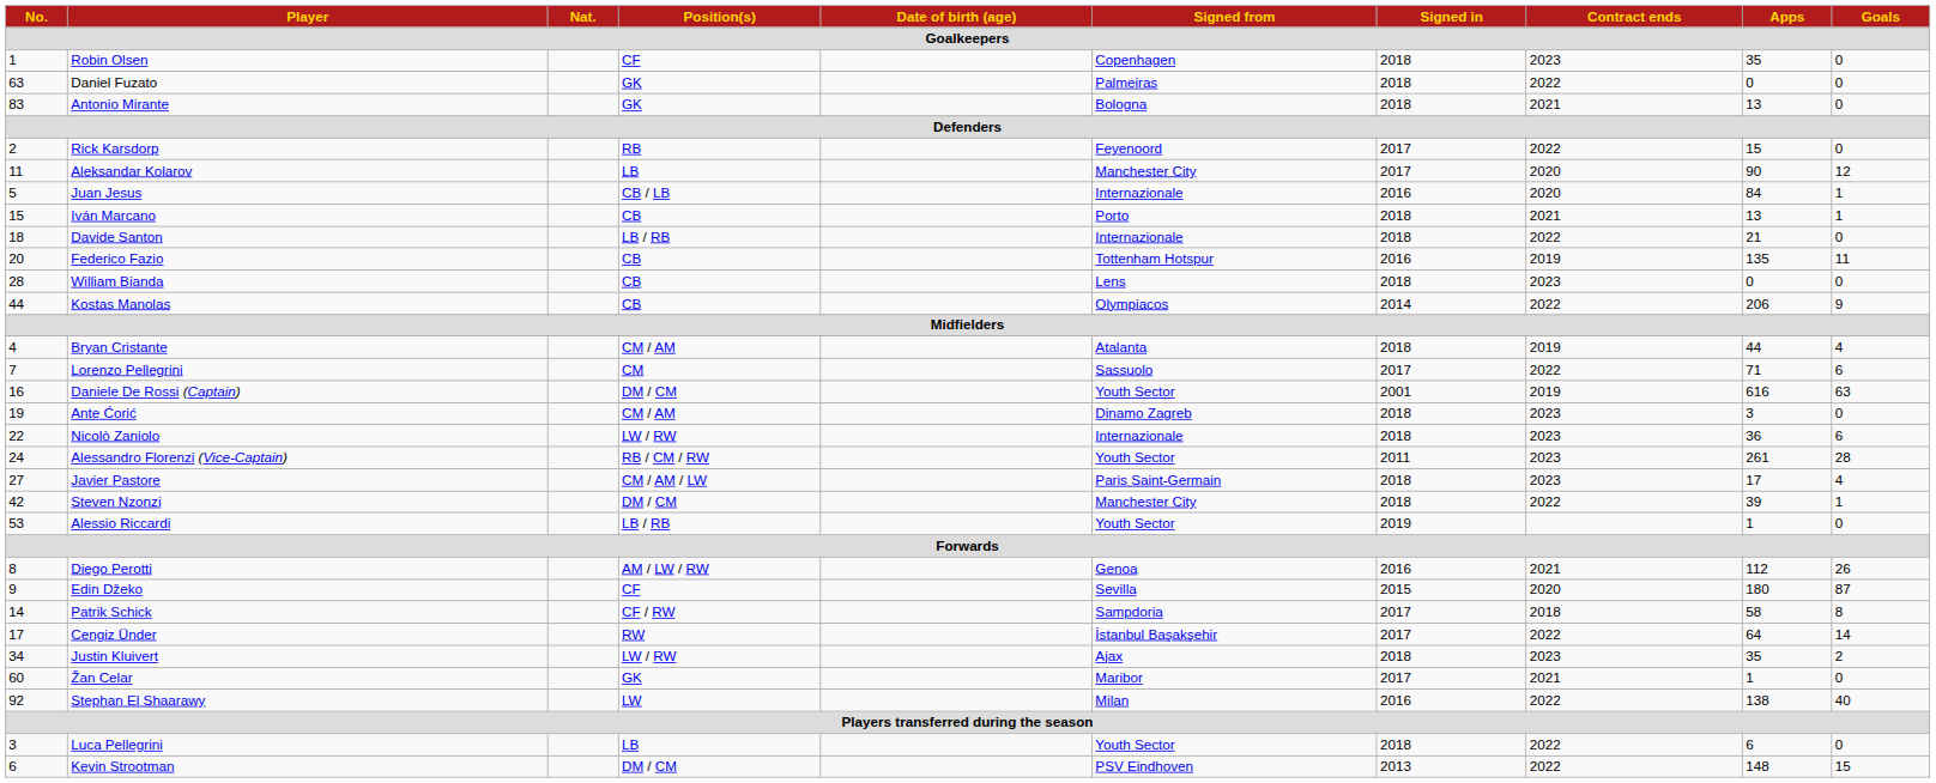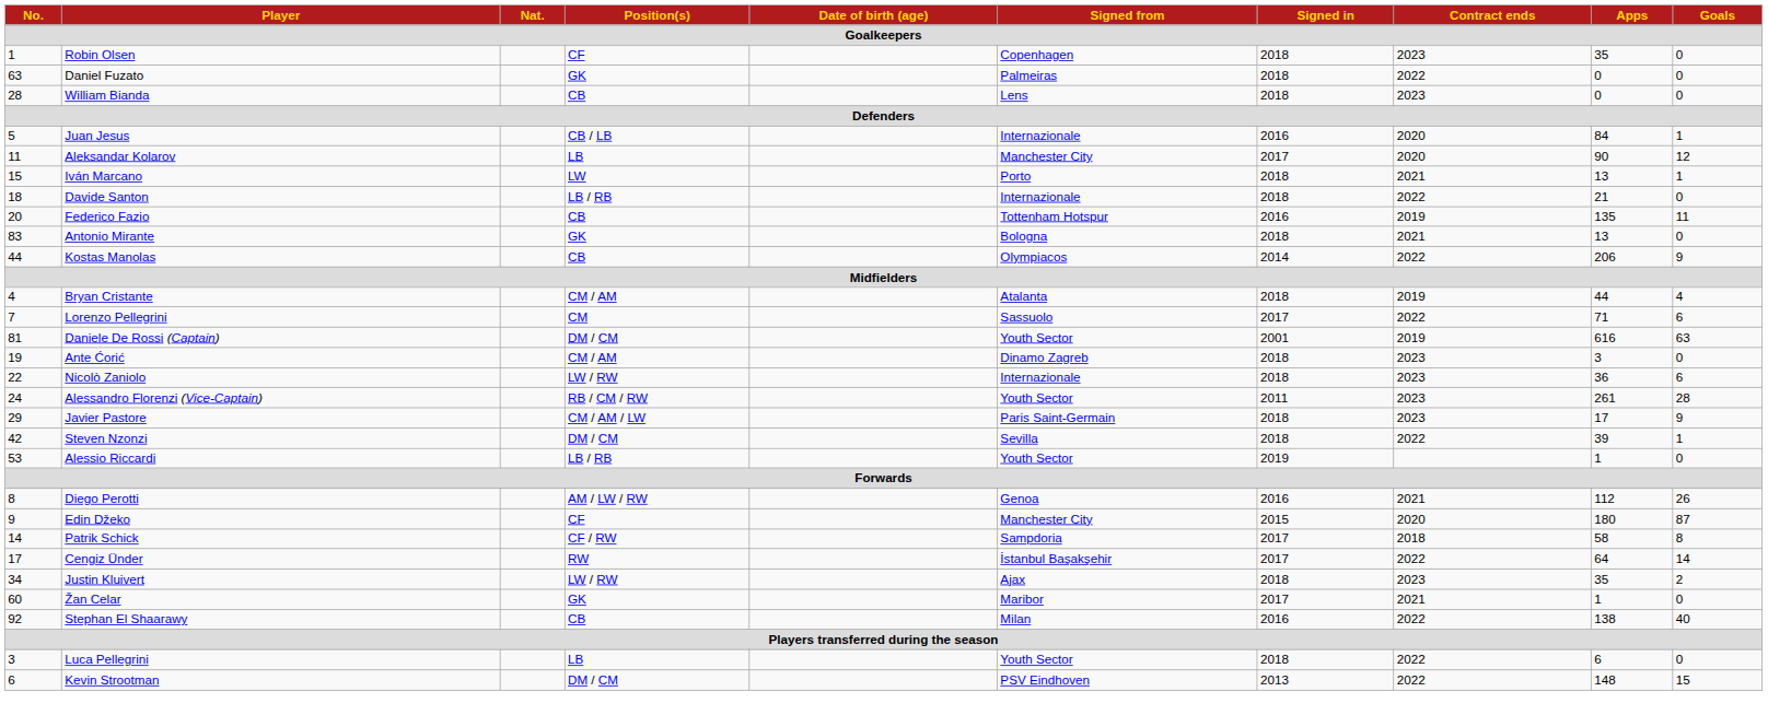 <table class="wikitable" style="text-align:left; font-size:90%; width:100%;">
 <tr>
 <th style="background:#B21B1C; color:#FFD700; text-align:center;">No.</th>
 <th style="background:#B21B1C; color:#FFD700; text-align:center;">Player</th>
 <th style="background:#B21B1C; color:#FFD700; text-align:center;">Nat.</th>
 <th style="background:#B21B1C; color:#FFD700; text-align:center;">Position(s)</th>
 <th style="background:#B21B1C; color:#FFD700; text-align:center;">Date of birth (age)</th>
 <th style="background:#B21B1C; color:#FFD700; text-align:center;">Signed from</th>
 <th style="background:#B21B1C; color:#FFD700; text-align:center;">Signed in</th>
 <th style="background:#B21B1C; color:#FFD700; text-align:center;">Contract ends</th>
 <th style="background:#B21B1C; color:#FFD700; text-align:center;">Apps</th>
 <th style="background:#B21B1C; color:#FFD700; text-align:center;">Goals</th>
 </tr>
 <tr>
 <th colspan=10 style="background:#DCDCDC; text-align:center;">Goalkeepers</th>
 </tr>
 <tr>
 <td>1</td>
 <td><a href='#'>Robin Olsen</a></td>
 <td></td>
 <td><a href='#'>CF</a></td>
 <td></td>
 <td> <a href='#'>Copenhagen</a></td>
 <td>2018</td>
 <td>2023</td>
 <td>35</td>
 <td>0</td>
 </tr>
 <tr>
 <td>63</td>
 <td>Daniel Fuzato</td>
 <td></td>
 <td><a href='#'>GK</a></td>
 <td></td>
 <td> <a href='#'>Palmeiras</a></td>
 <td>2018</td>
 <td>2022</td>
 <td>0</td>
 <td>0</td>
 </tr>
 <tr>
-<td>83</td>
-<td><a href='#'>Antonio Mirante</a></td>
+<td>28</td>
+<td><a href='#'>William Bianda</a></td>
 <td></td>
-<td><a href='#'>GK</a></td>
+<td><a href='#'>CB</a></td>
 <td></td>
-<td> <a href='#'>Bologna</a></td>
+<td> <a href='#'>Lens</a></td>
 <td>2018</td>
-<td>2021</td>
-<td>13</td>
+<td>2023</td>
+<td>0</td>
 <td>0</td>
 </tr>
 <tr>
 <th colspan=10 style="background:#DCDCDC; text-align:center;">Defenders</th>
 </tr>
 <tr>
-<td>2</td>
-<td><a href='#'>Rick Karsdorp</a></td>
+<td>5</td>
+<td><a href='#'>Juan Jesus</a></td>
 <td></td>
-<td><a href='#'>RB</a></td>
+<td><a href='#'>CB</a> / <a href='#'>LB</a></td>
 <td></td>
-<td> <a href='#'>Feyenoord</a></td>
-<td>2017</td>
-<td>2022</td>
-<td>15</td>
-<td>0</td>
+<td> <a href='#'>Internazionale</a></td>
+<td>2016</td>
+<td>2020</td>
+<td>84</td>
+<td>1</td>
 </tr>
 <tr>
 <td>11</td>
 <td><a href='#'>Aleksandar Kolarov</a></td>
 <td></td>
 <td><a href='#'>LB</a></td>
 <td></td>
 <td> <a href='#'>Manchester City</a></td>
 <td>2017</td>
 <td>2020</td>
 <td>90</td>
 <td>12</td>
 </tr>
 <tr>
-<td>5</td>
-<td><a href='#'>Juan Jesus</a></td>
-<td></td>
-<td><a href='#'>CB</a> / <a href='#'>LB</a></td>
-<td></td>
-<td> <a href='#'>Internazionale</a></td>
-<td>2016</td>
-<td>2020</td>
-<td>84</td>
-<td>1</td>
-</tr>
-<tr>
 <td>15</td>
 <td><a href='#'>Iván Marcano</a></td>
 <td></td>
-<td><a href='#'>CB</a></td>
+<td><a href='#'>LW</a></td>
 <td></td>
 <td> <a href='#'>Porto</a></td>
 <td>2018</td>
 <td>2021</td>
 <td>13</td>
 <td>1</td>
 </tr>
 <tr>
 <td>18</td>
 <td><a href='#'>Davide Santon</a></td>
 <td></td>
 <td><a href='#'>LB</a> / <a href='#'>RB</a></td>
 <td></td>
 <td> <a href='#'>Internazionale</a></td>
 <td>2018</td>
 <td>2022</td>
 <td>21</td>
 <td>0</td>
 </tr>
 <tr>
 <td>20</td>
 <td><a href='#'>Federico Fazio</a></td>
 <td></td>
 <td><a href='#'>CB</a></td>
 <td></td>
 <td> <a href='#'>Tottenham Hotspur</a></td>
 <td>2016</td>
 <td>2019</td>
 <td>135</td>
 <td>11</td>
 </tr>
 <tr>
-<td>28</td>
-<td><a href='#'>William Bianda</a></td>
+<td>83</td>
+<td><a href='#'>Antonio Mirante</a></td>
 <td></td>
-<td><a href='#'>CB</a></td>
+<td><a href='#'>GK</a></td>
 <td></td>
-<td> <a href='#'>Lens</a></td>
+<td> <a href='#'>Bologna</a></td>
 <td>2018</td>
-<td>2023</td>
-<td>0</td>
+<td>2021</td>
+<td>13</td>
 <td>0</td>
 </tr>
 <tr>
 <td>44</td>
 <td><a href='#'>Kostas Manolas</a></td>
 <td></td>
 <td><a href='#'>CB</a></td>
 <td></td>
 <td> <a href='#'>Olympiacos</a></td>
 <td>2014</td>
 <td>2022</td>
 <td>206</td>
 <td>9</td>
 </tr>
 <tr>
 <th colspan=10 style="background:#DCDCDC; text-align:center;">Midfielders</th>
 </tr>
 <tr>
 <td>4</td>
 <td><a href='#'>Bryan Cristante</a></td>
 <td></td>
 <td><a href='#'>CM</a> / <a href='#'>AM</a></td>
 <td></td>
 <td> <a href='#'>Atalanta</a></td>
 <td>2018</td>
 <td>2019</td>
 <td>44</td>
 <td>4</td>
 </tr>
 <tr>
 <td>7</td>
 <td><a href='#'>Lorenzo Pellegrini</a></td>
 <td></td>
 <td><a href='#'>CM</a></td>
 <td></td>
 <td> <a href='#'>Sassuolo</a></td>
 <td>2017</td>
 <td>2022</td>
 <td>71</td>
 <td>6</td>
 </tr>
 <tr>
-<td>16</td>
+<td>81</td>
 <td><a href='#'>Daniele De Rossi</a> <em>(<a href='#'>Captain</a>)</em></td>
 <td></td>
 <td><a href='#'>DM</a> / <a href='#'>CM</a></td>
 <td></td>
 <td> <a href='#'>Youth Sector</a></td>
 <td>2001</td>
 <td>2019</td>
 <td>616</td>
 <td>63</td>
 </tr>
 <tr>
 <td>19</td>
 <td><a href='#'>Ante Ćorić</a></td>
 <td></td>
 <td><a href='#'>CM</a> / <a href='#'>AM</a></td>
 <td></td>
 <td> <a href='#'>Dinamo Zagreb</a></td>
 <td>2018</td>
 <td>2023</td>
 <td>3</td>
 <td>0</td>
 </tr>
 <tr>
 <td>22</td>
 <td><a href='#'>Nicolò Zaniolo</a></td>
 <td></td>
 <td><a href='#'>LW</a> / <a href='#'>RW</a></td>
 <td></td>
 <td> <a href='#'>Internazionale</a></td>
 <td>2018</td>
 <td>2023</td>
 <td>36</td>
 <td>6</td>
 </tr>
 <tr>
 <td>24</td>
 <td><a href='#'>Alessandro Florenzi</a> <em>(<a href='#'>Vice-Captain</a>)</em></td>
 <td></td>
 <td><a href='#'>RB</a> / <a href='#'>CM</a> / <a href='#'>RW</a></td>
 <td></td>
 <td> <a href='#'>Youth Sector</a></td>
 <td>2011</td>
 <td>2023</td>
 <td>261</td>
 <td>28</td>
 </tr>
 <tr>
-<td>27</td>
+<td>29</td>
 <td><a href='#'>Javier Pastore</a></td>
 <td></td>
 <td><a href='#'>CM</a> / <a href='#'>AM</a> / <a href='#'>LW</a></td>
 <td></td>
 <td> <a href='#'>Paris Saint-Germain</a></td>
 <td>2018</td>
 <td>2023</td>
 <td>17</td>
-<td>4</td>
+<td>9</td>
 </tr>
 <tr>
 <td>42</td>
 <td><a href='#'>Steven Nzonzi</a></td>
 <td></td>
 <td><a href='#'>DM</a> / <a href='#'>CM</a></td>
 <td></td>
-<td> <a href='#'>Manchester City</a></td>
+<td> <a href='#'>Sevilla</a></td>
 <td>2018</td>
 <td>2022</td>
 <td>39</td>
 <td>1</td>
 </tr>
 <tr>
 <td>53</td>
 <td><a href='#'>Alessio Riccardi</a></td>
 <td></td>
 <td><a href='#'>LB</a> / <a href='#'>RB</a></td>
 <td></td>
 <td> <a href='#'>Youth Sector</a></td>
 <td>2019</td>
 <td></td>
 <td>1</td>
 <td>0</td>
 </tr>
 <tr>
 <th colspan=10 style="background:#DCDCDC; text-align:center;">Forwards</th>
 </tr>
 <tr>
 <td>8</td>
 <td><a href='#'>Diego Perotti</a></td>
 <td></td>
 <td><a href='#'>AM</a> / <a href='#'>LW</a> / <a href='#'>RW</a></td>
 <td></td>
 <td> <a href='#'>Genoa</a></td>
 <td>2016</td>
 <td>2021</td>
 <td>112</td>
 <td>26</td>
 </tr>
 <tr>
 <td>9</td>
 <td><a href='#'>Edin Džeko</a></td>
 <td></td>
 <td><a href='#'>CF</a></td>
 <td></td>
-<td> <a href='#'>Sevilla</a></td>
+<td> <a href='#'>Manchester City</a></td>
 <td>2015</td>
 <td>2020</td>
 <td>180</td>
 <td>87</td>
 </tr>
 <tr>
 <td>14</td>
 <td><a href='#'>Patrik Schick</a></td>
 <td></td>
 <td><a href='#'>CF</a> /  <a href='#'>RW</a></td>
 <td></td>
 <td> <a href='#'>Sampdoria</a></td>
 <td>2017</td>
 <td>2018</td>
 <td>58</td>
 <td>8</td>
 </tr>
 <tr>
 <td>17</td>
 <td><a href='#'>Cengiz Ünder</a></td>
 <td></td>
 <td><a href='#'>RW</a></td>
 <td></td>
 <td> <a href='#'>İstanbul Başakşehir</a></td>
 <td>2017</td>
 <td>2022</td>
 <td>64</td>
 <td>14</td>
 </tr>
 <tr>
 <td>34</td>
 <td><a href='#'>Justin Kluivert</a></td>
 <td></td>
 <td><a href='#'>LW</a> / <a href='#'>RW</a></td>
 <td></td>
 <td> <a href='#'>Ajax</a></td>
 <td>2018</td>
 <td>2023</td>
 <td>35</td>
 <td>2</td>
 </tr>
 <tr>
 <td>60</td>
 <td><a href='#'>Žan Celar</a></td>
 <td></td>
 <td><a href='#'>GK</a></td>
 <td></td>
 <td> <a href='#'>Maribor</a></td>
 <td>2017</td>
 <td>2021</td>
 <td>1</td>
 <td>0</td>
 </tr>
 <tr>
 <td>92</td>
 <td><a href='#'>Stephan El Shaarawy</a></td>
 <td></td>
-<td><a href='#'>LW</a></td>
+<td><a href='#'>CB</a></td>
 <td></td>
 <td> <a href='#'>Milan</a></td>
 <td>2016</td>
 <td>2022</td>
 <td>138</td>
 <td>40</td>
 </tr>
 <tr>
 <th colspan=10 style="background:#DCDCDC; text-align:center;">Players transferred during the season</th>
 </tr>
 <tr>
 <td>3</td>
 <td><a href='#'>Luca Pellegrini</a></td>
 <td></td>
 <td><a href='#'>LB</a></td>
 <td></td>
 <td> <a href='#'>Youth Sector</a></td>
 <td>2018</td>
 <td>2022</td>
 <td>6</td>
 <td>0</td>
 </tr>
 <tr>
 <td>6</td>
 <td><a href='#'>Kevin Strootman</a></td>
 <td></td>
 <td><a href='#'>DM</a> / <a href='#'>CM</a></td>
 <td></td>
 <td> <a href='#'>PSV Eindhoven</a></td>
 <td>2013</td>
 <td>2022</td>
 <td>148</td>
 <td>15</td>
 </tr>
 </table>
